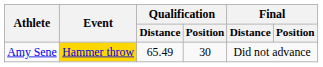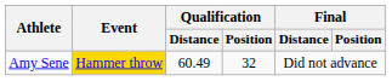 <table class=wikitable style="font-size:90%">
 <tr>
 <th rowspan="2">Athlete</th>
 <th rowspan="2">Event</th>
 <th colspan="2">Qualification</th>
 <th colspan="2">Final</th>
 </tr>
 <tr style="font-size:95%">
 <th>Distance</th>
 <th>Position</th>
 <th>Distance</th>
 <th>Position</th>
 </tr>
 <tr align=center>
 <td align=left><a href='#'>Amy Sene</a></td>
 <td align=left style="background: gold;"><a href='#'>Hammer throw</a></td>
-<td>65.49</td>
-<td>30</td>
+<td>60.49</td>
+<td>32</td>
 <td colspan=2>Did not advance</td>
 </tr>
 </table>
